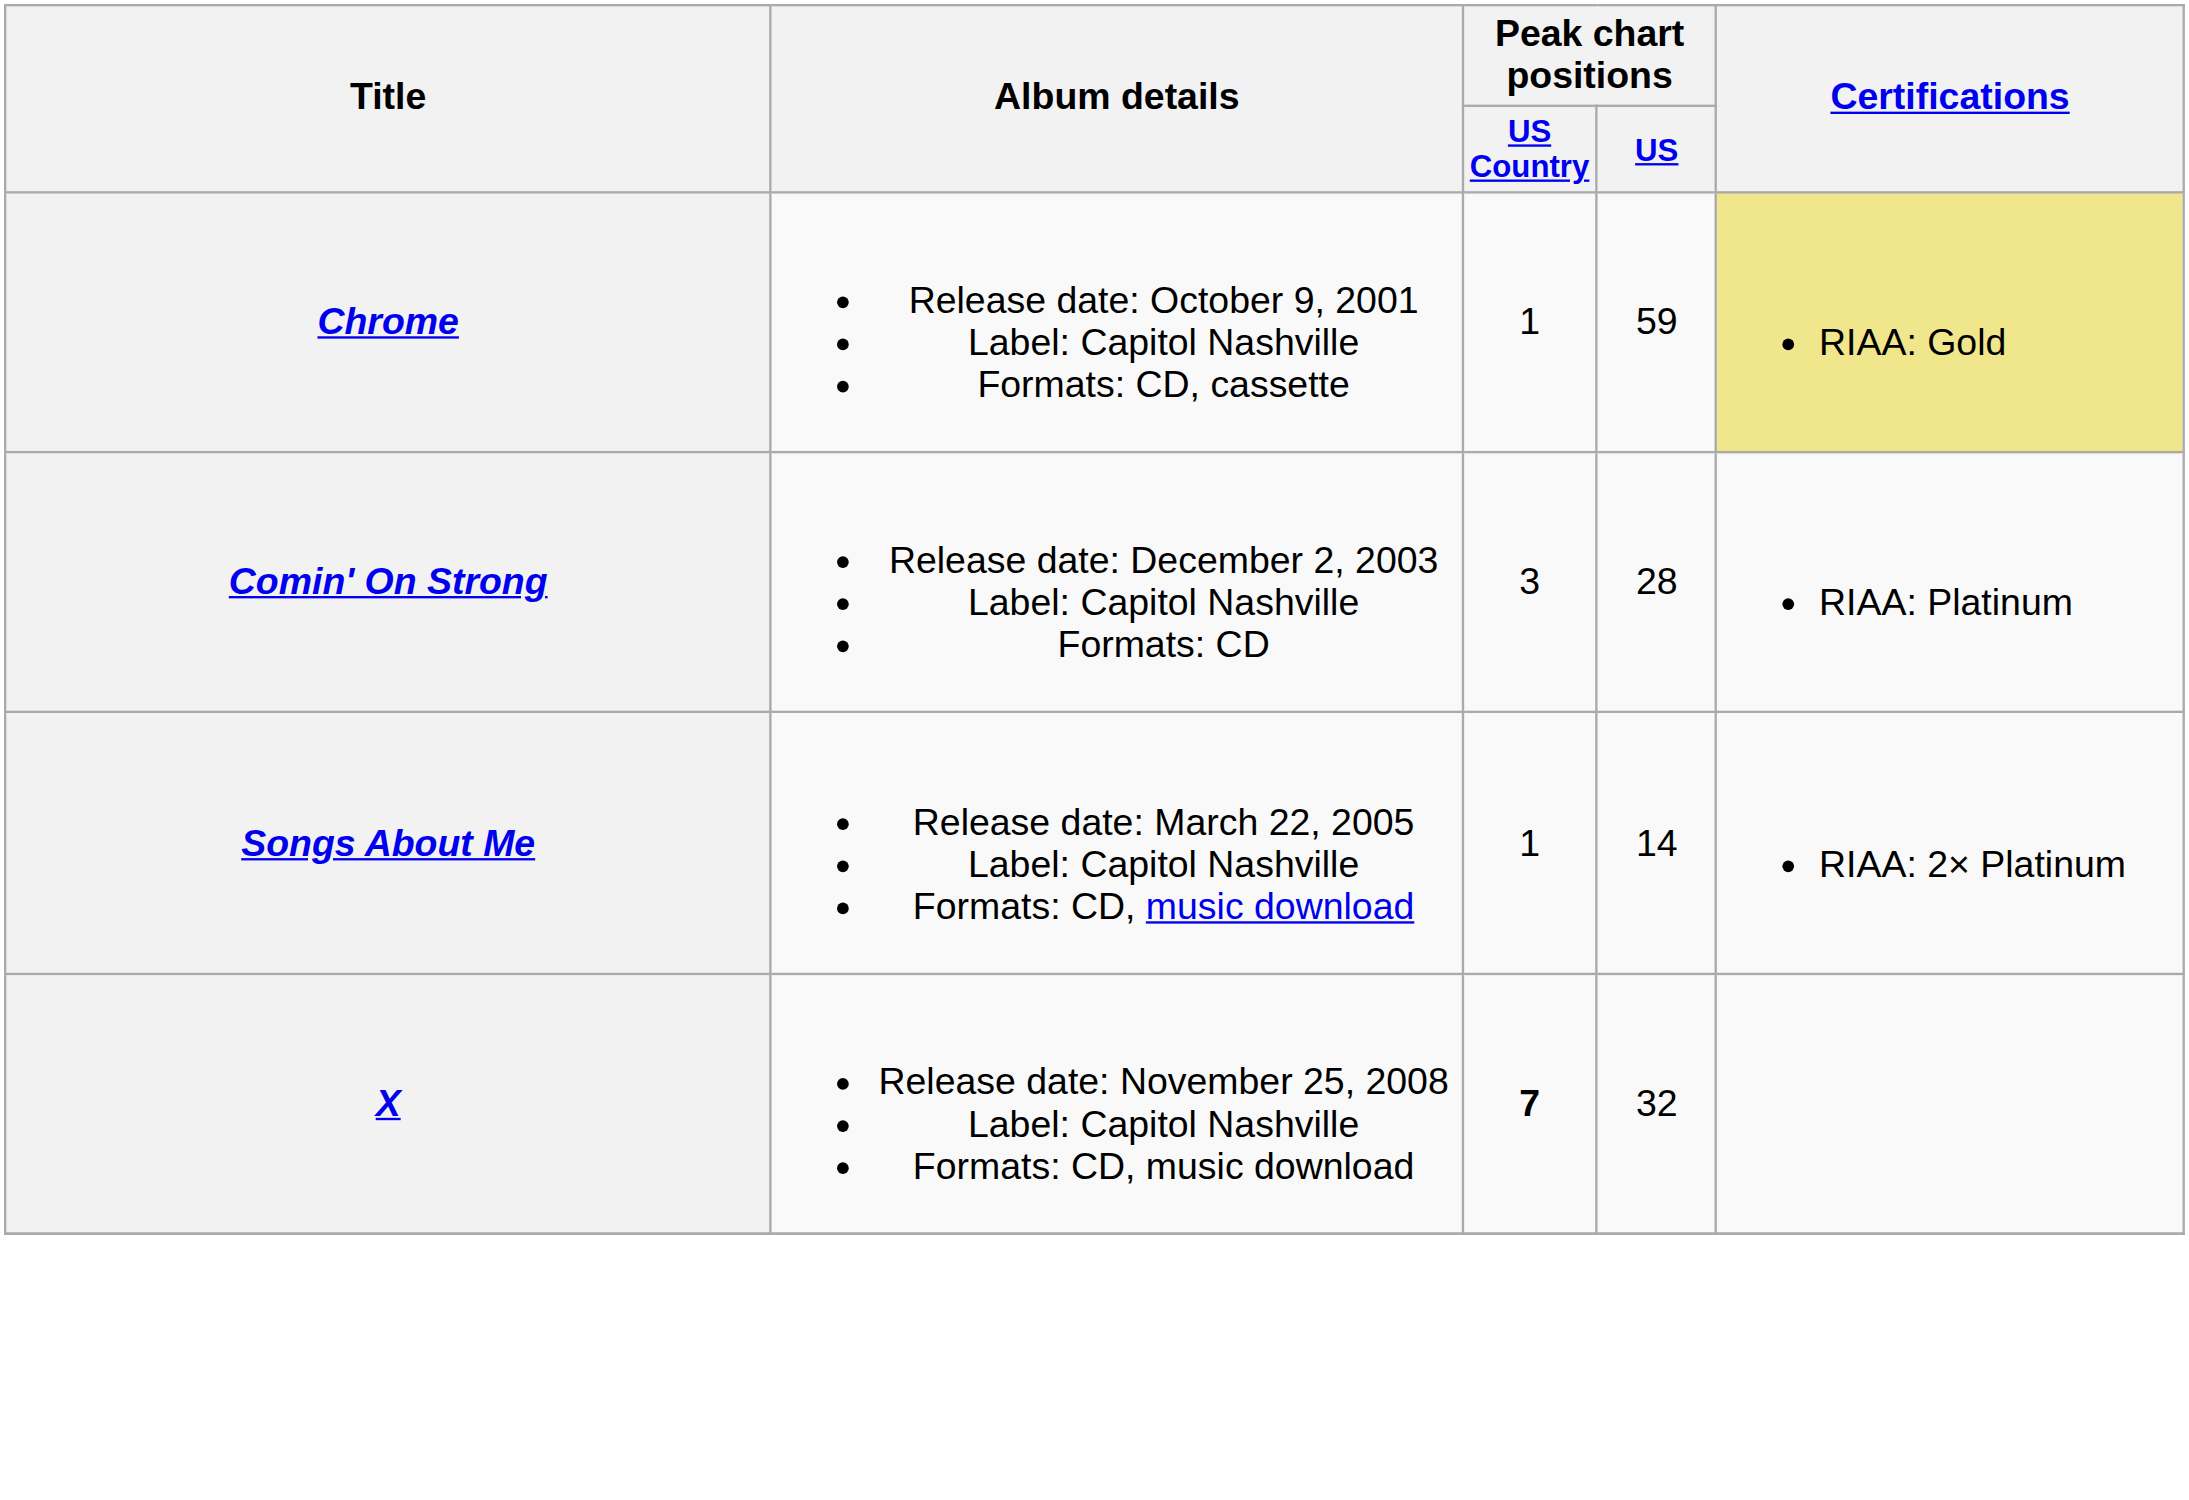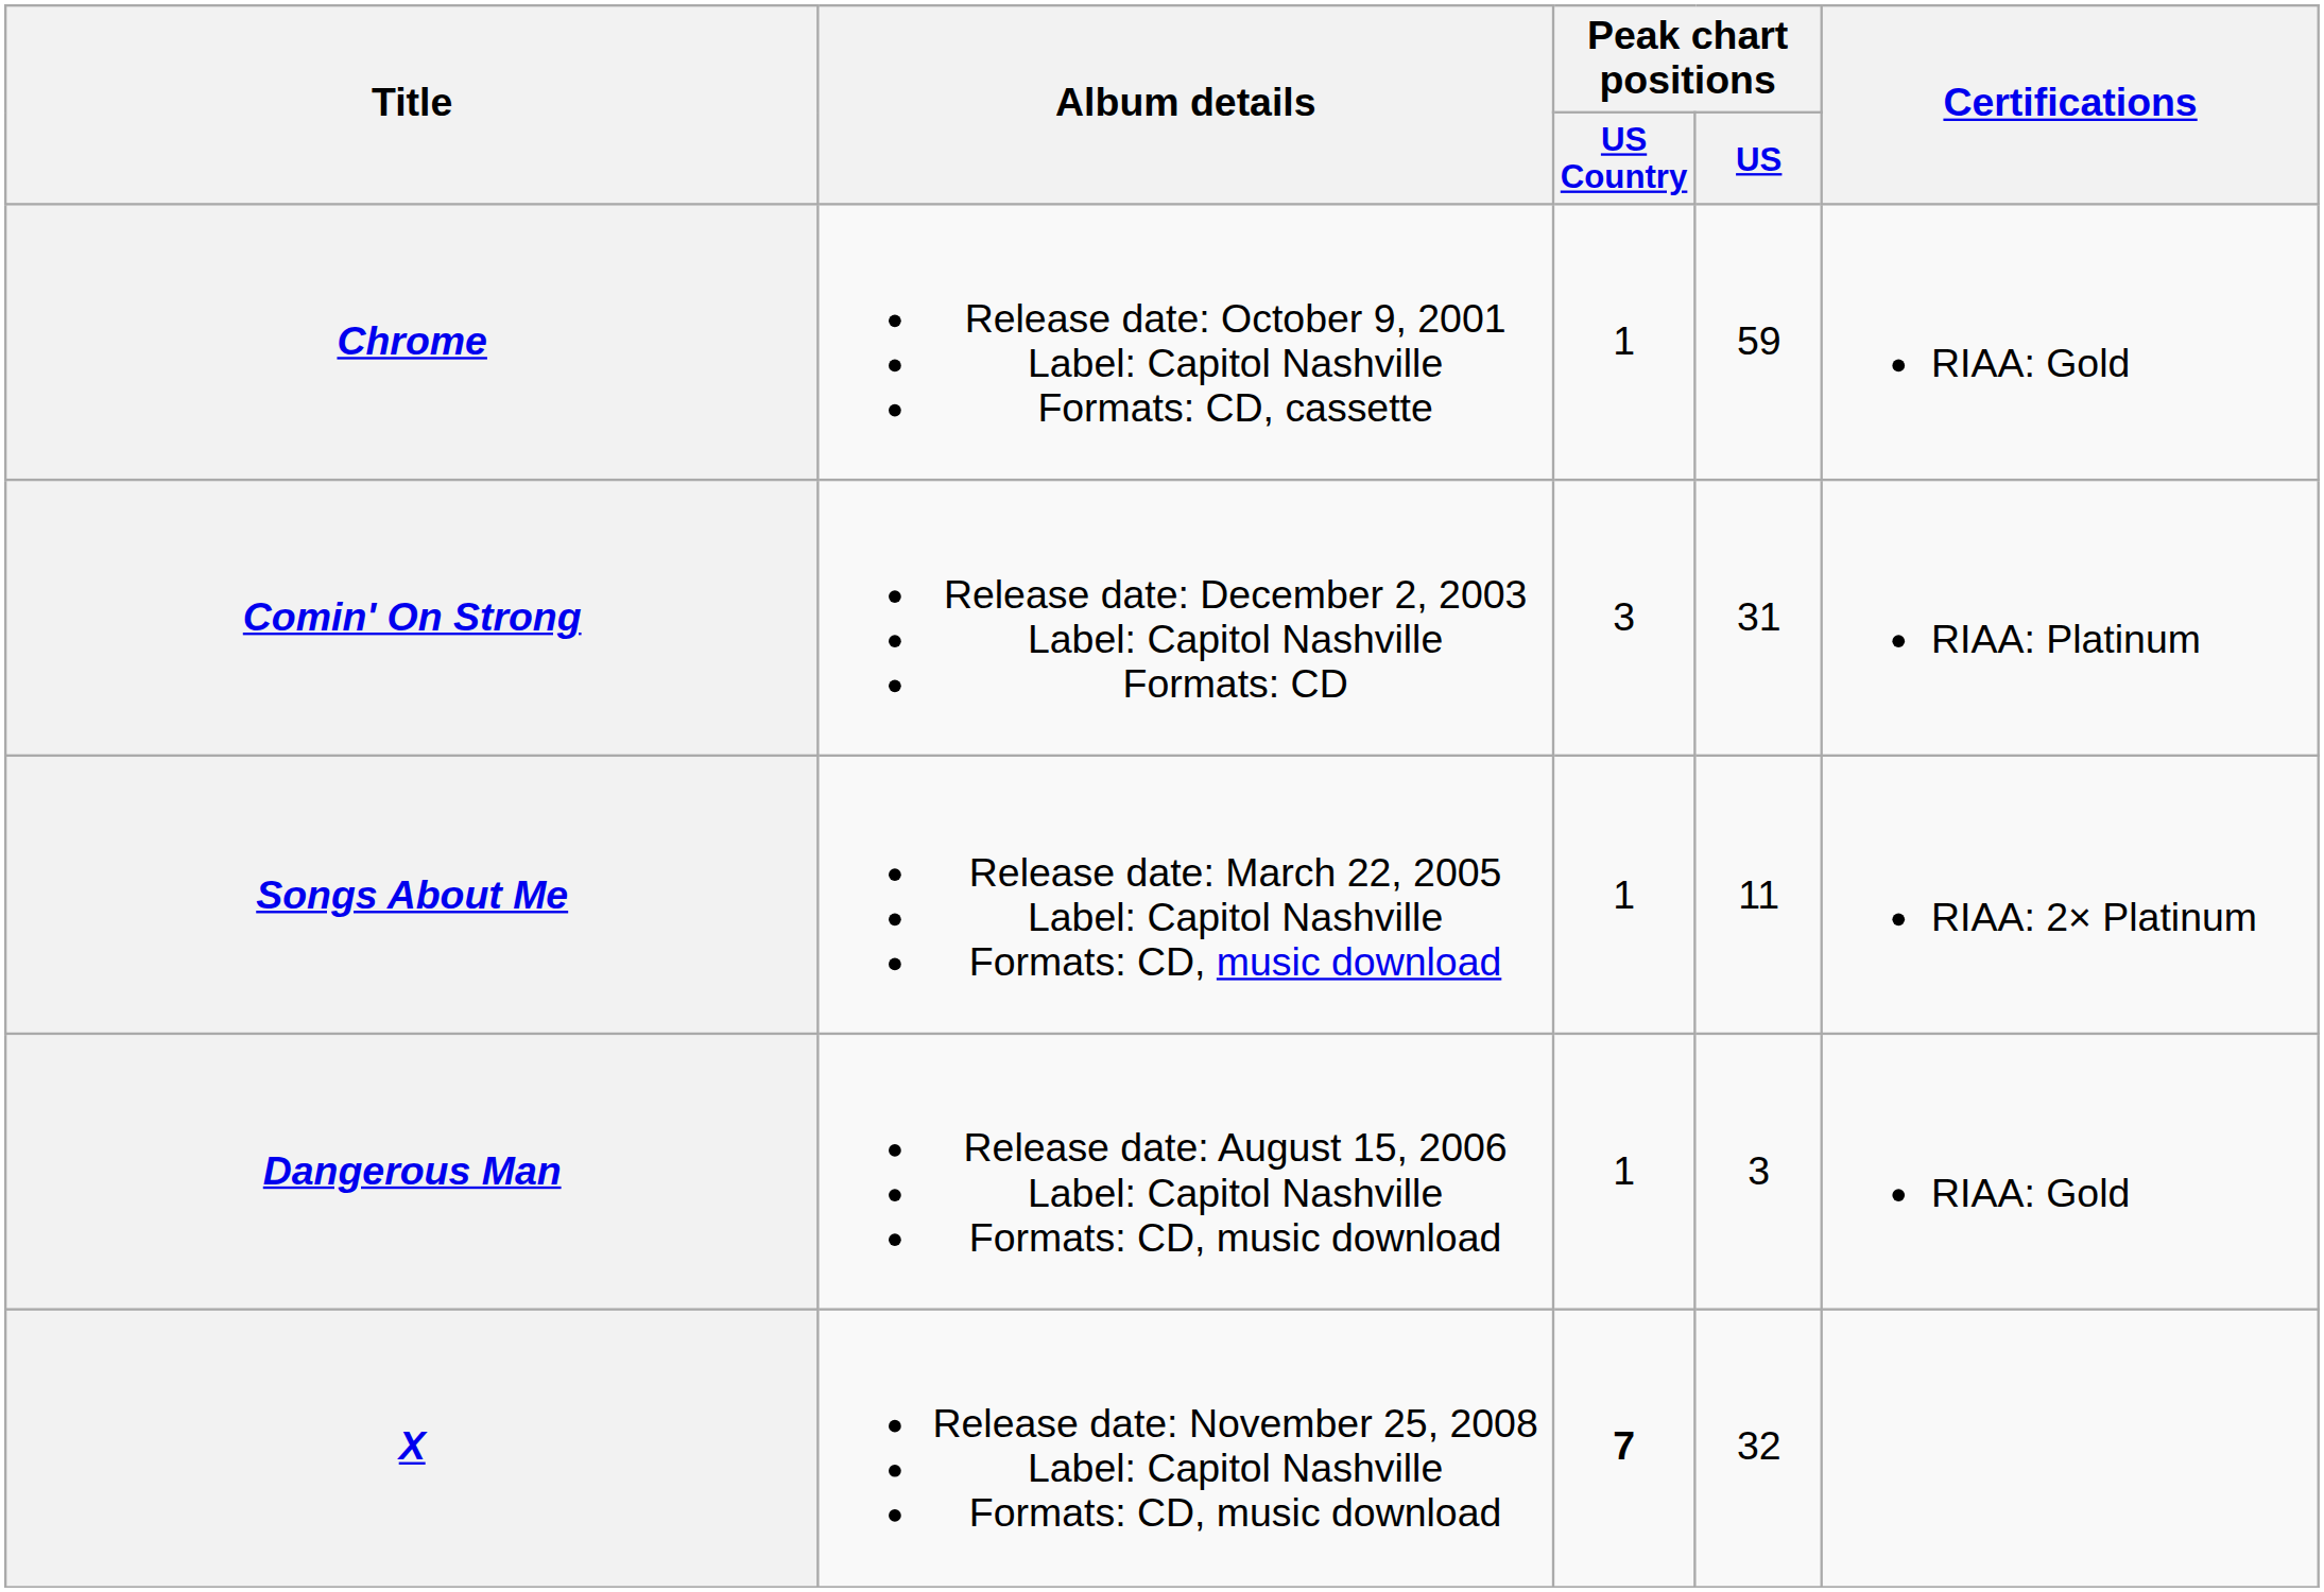 <table class="wikitable plainrowheaders" style="text-align:center;">
 <tr>
 <th rowspan="2" style="width:20em;">Title</th>
 <th rowspan="2" style="width:18em;">Album details</th>
 <th colspan="2">Peak chart<br>positions</th>
 <th rowspan="2" style="width:12em;"><a href='#'>Certifications</a></th>
 </tr>
 <tr style="font-size:smaller;">
 <th width="45"><a href='#'>US Country</a><br></th>
 <th width="45"><a href='#'>US</a><br></th>
 </tr>
 <tr>
 <th scope="row"><em><a href='#'>Chrome</a></em></th>
 <td><br><ul><li>Release date: October 9, 2001</li><li>Label: Capitol Nashville</li><li>Formats: CD, cassette</li></ul></td>
 <td>1</td>
 <td>59</td>
-<td align="left" style="background: khaki;"><br><ul><li>RIAA: Gold</li></ul></td>
+<td align="left"><br><ul><li>RIAA: Gold</li></ul></td>
 </tr>
 <tr>
 <th scope="row"><em><a href='#'>Comin' On Strong</a></em></th>
 <td><br><ul><li>Release date: December 2, 2003</li><li>Label: Capitol Nashville</li><li>Formats: CD</li></ul></td>
 <td>3</td>
-<td>28</td>
+<td>31</td>
 <td align="left"><br><ul><li>RIAA: Platinum</li></ul></td>
 </tr>
 <tr>
 <th scope="row"><em><a href='#'>Songs About Me</a></em></th>
 <td><br><ul><li>Release date: March 22, 2005</li><li>Label: Capitol Nashville</li><li>Formats: CD, <a href='#'>music download</a></li></ul></td>
 <td>1</td>
-<td>14</td>
+<td>11</td>
 <td align="left"><br><ul><li>RIAA: 2× Platinum</li></ul></td>
+</tr>
+<tr>
+<th scope="row"><em><a href='#'>Dangerous Man</a></em></th>
+<td><br><ul><li>Release date: August 15, 2006</li><li>Label: Capitol Nashville</li><li>Formats: CD, music download</li></ul></td>
+<td>1</td>
+<td>3</td>
+<td align="left"><br><ul><li>RIAA: Gold</li></ul></td>
 </tr>
 <tr>
 <th scope="row"><em><a href='#'>X</a></em></th>
 <td><br><ul><li>Release date: November 25, 2008</li><li>Label: Capitol Nashville</li><li>Formats: CD, music download</li></ul></td>
 <td><strong>7</strong></td>
 <td>32</td>
 <td></td>
 </tr>
 <tr>
 </tr>
 </table>
